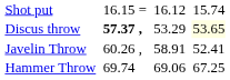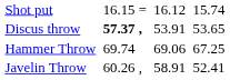 <table>
 <tr>
 <td><a href='#'>Shot put</a></td>
 <td></td>
 <td>16.15 =</td>
 <td></td>
 <td>16.12 </td>
 <td></td>
 <td>15.74 </td>
 </tr>
 <tr>
 <td><a href='#'>Discus throw</a></td>
 <td></td>
 <td><strong>57.37 , </strong></td>
 <td></td>
-<td>53.29 </td>
+<td>53.91 </td>
 <td></td>
-<td style="background: lightyellow;">53.65</td>
+<td>53.65</td>
+</tr>
+<tr>
+<td><a href='#'>Hammer Throw</a></td>
+<td></td>
+<td>69.74 </td>
+<td></td>
+<td>69.06 </td>
+<td></td>
+<td>67.25 </td>
 </tr>
 <tr>
 <td><a href='#'>Javelin Throw</a></td>
 <td></td>
 <td>60.26 , </td>
 <td></td>
 <td>58.91 </td>
 <td></td>
 <td>52.41 </td>
 </tr>
-<tr>
-<td><a href='#'>Hammer Throw</a></td>
-<td></td>
-<td>69.74 </td>
-<td></td>
-<td>69.06 </td>
-<td></td>
-<td>67.25 </td>
-</tr>
 </table>
